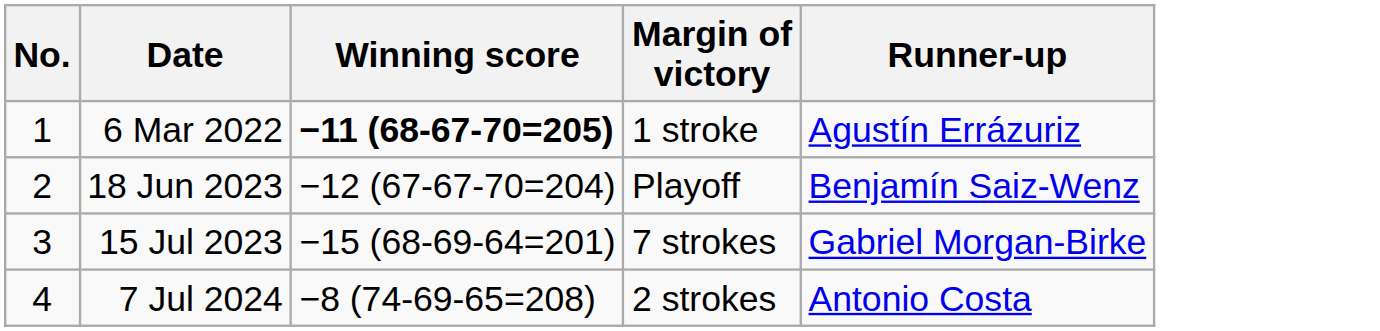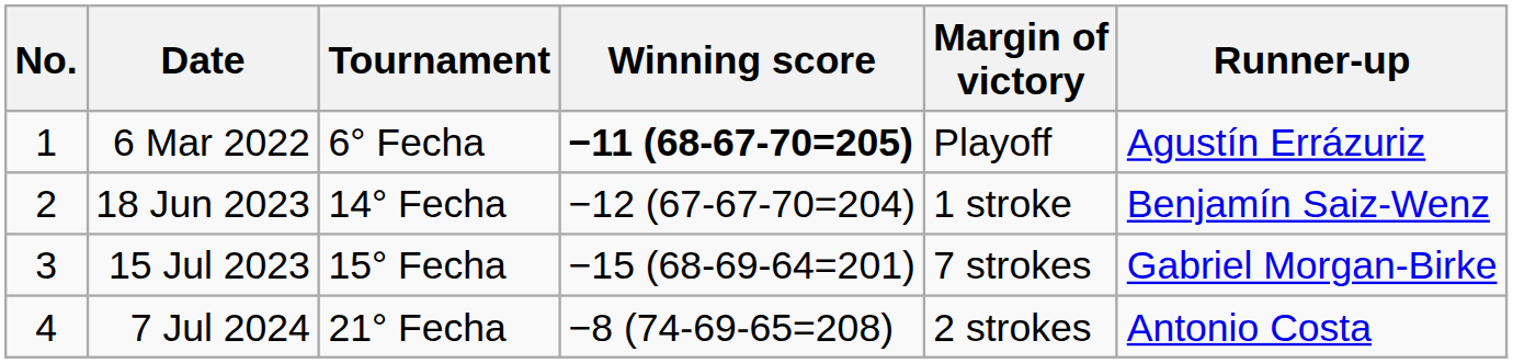 <table class="wikitable" style="font-size:95%;">
 <tr>
 <th>No.</th>
 <th>Date</th>
+<th>Tournament</th>
 <th>Winning score</th>
 <th>Margin of<br>victory</th>
 <th>Runner-up</th>
 </tr>
 <tr>
 <td align=center>1</td>
 <td align=right>6 Mar 2022</td>
+<td>6° Fecha</td>
 <td><strong>−11 (68-67-70=205)</strong></td>
-<td>1 stroke</td>
+<td>Playoff</td>
 <td> <a href='#'>Agustín Errázuriz</a></td>
 </tr>
 <tr>
 <td align=center>2</td>
 <td align=right>18 Jun 2023</td>
+<td>14° Fecha</td>
 <td>−12 (67-67-70=204)</td>
-<td>Playoff</td>
+<td>1 stroke</td>
 <td> <a href='#'>Benjamín Saiz-Wenz</a></td>
 </tr>
 <tr>
 <td align=center>3</td>
 <td align=right>15 Jul 2023</td>
+<td>15° Fecha</td>
 <td>−15 (68-69-64=201)</td>
 <td>7 strokes</td>
 <td> <a href='#'>Gabriel Morgan-Birke</a></td>
 </tr>
 <tr>
 <td align=center>4</td>
 <td align=right>7 Jul 2024</td>
+<td>21° Fecha</td>
 <td>−8 (74-69-65=208)</td>
 <td>2 strokes</td>
 <td> <a href='#'>Antonio Costa</a></td>
 </tr>
 </table>
